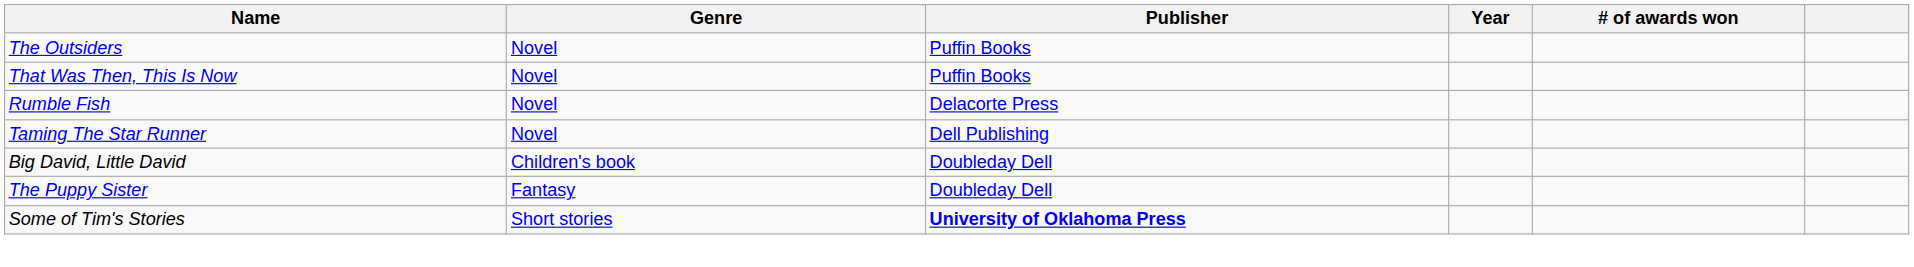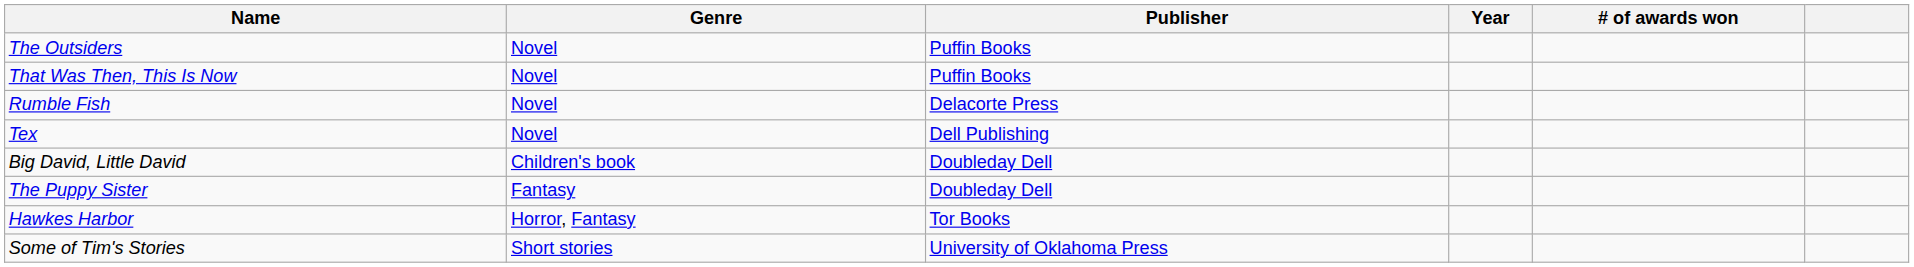 <table class="wikitable sortable" border="1" style="width: 85%">
 <tr>
 <th width=24%>Name</th>
 <th width=20%>Genre</th>
 <th width=25%>Publisher</th>
 <th width=4%>Year</th>
 <th width=13%># of awards won</th>
 <th class="unsortable" width=5%></th>
 </tr>
 <tr>
 <td><em><a href='#'>The Outsiders</a></em></td>
 <td><a href='#'>Novel</a></td>
 <td><a href='#'>Puffin Books</a></td>
 <td></td>
 <td></td>
 <td></td>
 </tr>
 <tr>
 <td><em><a href='#'>That Was Then, This Is Now</a></em></td>
 <td><a href='#'>Novel</a></td>
 <td><a href='#'>Puffin Books</a></td>
 <td></td>
 <td></td>
 <td></td>
 </tr>
 <tr>
 <td><em><a href='#'>Rumble Fish</a></em></td>
 <td><a href='#'>Novel</a></td>
 <td><a href='#'>Delacorte Press</a></td>
 <td></td>
 <td></td>
 <td></td>
 </tr>
 <tr>
-<td><em><a href='#'>Taming The Star Runner</a></em></td>
+<td><em><a href='#'>Tex</a></em></td>
 <td><a href='#'>Novel</a></td>
 <td><a href='#'>Dell Publishing</a></td>
 <td></td>
 <td></td>
 <td></td>
 </tr>
 <tr>
 <td><em>Big David, Little David</em></td>
 <td><a href='#'>Children's book</a></td>
 <td><a href='#'>Doubleday Dell</a></td>
 <td></td>
 <td></td>
 <td></td>
 </tr>
 <tr>
 <td><em><a href='#'>The Puppy Sister</a></em></td>
 <td><a href='#'>Fantasy</a></td>
 <td><a href='#'>Doubleday Dell</a></td>
 <td></td>
 <td></td>
 <td></td>
 </tr>
 <tr>
+<td><em><a href='#'>Hawkes Harbor</a></em></td>
+<td><a href='#'>Horror</a>, <a href='#'>Fantasy</a></td>
+<td><a href='#'>Tor Books</a></td>
+<td></td>
+<td></td>
+<td></td>
+</tr>
+<tr>
 <td><em>Some of Tim's Stories</em></td>
 <td><a href='#'>Short stories</a></td>
-<td><strong><a href='#'>University of Oklahoma Press</a></strong></td>
+<td><a href='#'>University of Oklahoma Press</a></td>
 <td></td>
 <td></td>
 <td></td>
 </tr>
 </table>
